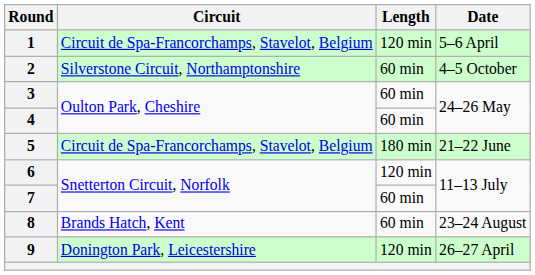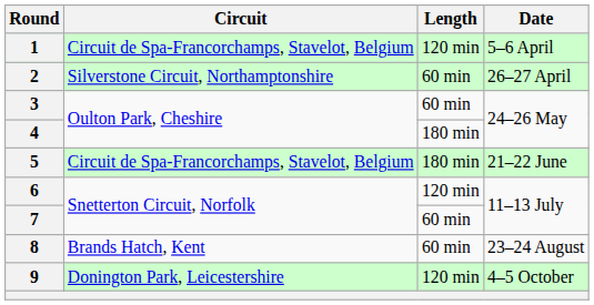 <table class="wikitable" style="font-size:85%">
 <tr>
 <th>Round</th>
 <th>Circuit</th>
 <th>Length</th>
 <th>Date</th>
 </tr>
 <tr style="background:#ccffcc;">
 <th>1</th>
 <td> <a href='#'>Circuit de Spa-Francorchamps</a>, <a href='#'>Stavelot</a>, <a href='#'>Belgium</a></td>
 <td>120 min</td>
 <td>5–6 April</td>
 </tr>
 <tr style="background:#ccffcc;">
 <th>2</th>
 <td> <a href='#'>Silverstone Circuit</a>, <a href='#'>Northamptonshire</a></td>
 <td>60 min</td>
-<td>4–5 October</td>
+<td>26–27 April</td>
 </tr>
 <tr>
 <th>3</th>
 <td rowspan="2"> <a href='#'>Oulton Park</a>, <a href='#'>Cheshire</a></td>
 <td>60 min</td>
 <td rowspan=2>24–26 May</td>
 </tr>
 <tr>
 <th>4</th>
-<td>60 min</td>
+<td>180 min</td>
 </tr>
 <tr style="background:#ccffcc;">
 <th>5</th>
 <td> <a href='#'>Circuit de Spa-Francorchamps</a>, <a href='#'>Stavelot</a>, <a href='#'>Belgium</a></td>
 <td>180 min</td>
 <td>21–22 June</td>
 </tr>
 <tr>
 <th>6</th>
 <td rowspan=2> <a href='#'>Snetterton Circuit</a>, <a href='#'>Norfolk</a></td>
 <td>120 min</td>
 <td rowspan=2>11–13 July</td>
 </tr>
 <tr>
 <th>7</th>
 <td>60 min</td>
 </tr>
 <tr>
 <th>8</th>
 <td> <a href='#'>Brands Hatch</a>, <a href='#'>Kent</a></td>
 <td>60 min</td>
 <td>23–24 August</td>
 </tr>
 <tr style="background:#ccffcc;">
 <th>9</th>
 <td> <a href='#'>Donington Park</a>, <a href='#'>Leicestershire</a></td>
 <td>120 min</td>
-<td>26–27 April</td>
+<td>4–5 October</td>
 </tr>
 <tr>
 <th colspan="4"></th>
 </tr>
 </table>
